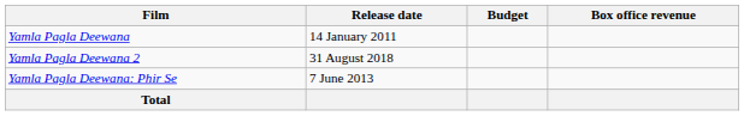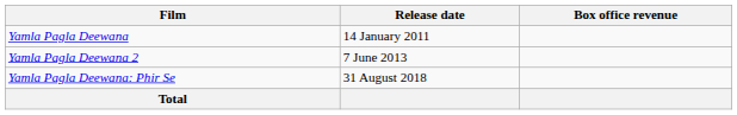 <table class="wikitable" style="width:100%;">
 <tr>
 <th style="text-align:center;">Film</th>
 <th style="text-align:center;">Release date</th>
-<th style="text-align:center;">Budget</th>
 <th style="text-align:center;">Box office revenue</th>
 </tr>
 <tr>
 <td><em><a href='#'>Yamla Pagla Deewana</a></em></td>
 <td>14 January 2011</td>
 <td></td>
-<td></td>
 </tr>
 <tr>
 <td><em><a href='#'>Yamla Pagla Deewana 2</a></em></td>
-<td>31 August 2018</td>
-<td></td>
+<td>7 June 2013</td>
 <td></td>
 </tr>
 <tr>
 <td><em><a href='#'>Yamla Pagla Deewana: Phir Se</a></em></td>
-<td>7 June 2013</td>
-<td></td>
+<td>31 August 2018</td>
 <td></td>
 </tr>
 <tr>
 <th style="text-align:center;">Total</th>
 <th style="text-align:center;"></th>
 <th style="text-align:center;"><br></th>
-<th style="text-align:center;"><br></th>
 </tr>
 </table>
